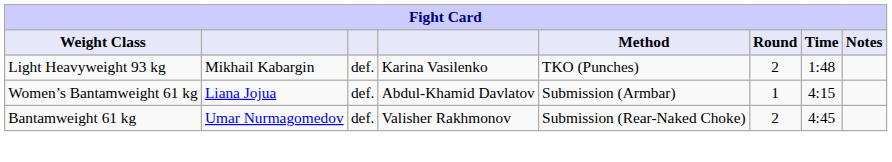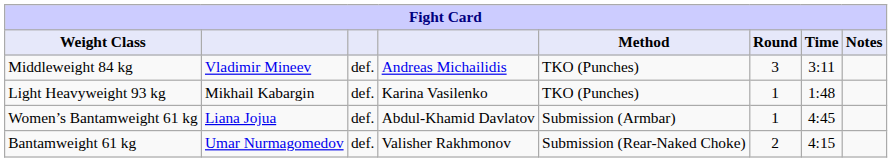 <table class="wikitable" style="font-size: 80%;">
 <tr>
 <th colspan="8" style="background-color: #ccf; color: #000080; text-align: center;"><strong>Fight Card</strong></th>
 </tr>
 <tr>
 <th colspan="1" style="background-color: #E6E8FA; color: #000000; text-align: center;">Weight Class</th>
 <th colspan="1" style="background-color: #E6E8FA; color: #000000; text-align: center;"></th>
 <th colspan="1" style="background-color: #E6E8FA; color: #000000; text-align: center;"></th>
 <th colspan="1" style="background-color: #E6E8FA; color: #000000; text-align: center;"></th>
 <th colspan="1" style="background-color: #E6E8FA; color: #000000; text-align: center;">Method</th>
 <th colspan="1" style="background-color: #E6E8FA; color: #000000; text-align: center;">Round</th>
 <th colspan="1" style="background-color: #E6E8FA; color: #000000; text-align: center;">Time</th>
 <th colspan="1" style="background-color: #E6E8FA; color: #000000; text-align: center;">Notes</th>
 </tr>
 <tr>
+<td>Middleweight 84 kg</td>
+<td> <a href='#'>Vladimir Mineev</a></td>
+<td>def.</td>
+<td> <a href='#'>Andreas Michailidis</a></td>
+<td>TKO (Punches)</td>
+<td align=center>3</td>
+<td align=center>3:11</td>
+<td></td>
+</tr>
+<tr>
 <td>Light Heavyweight 93 kg</td>
 <td> Mikhail Kabargin</td>
 <td>def.</td>
 <td> Karina Vasilenko</td>
 <td>TKO (Punches)</td>
-<td align=center>2</td>
+<td align=center>1</td>
 <td align=center>1:48</td>
 <td></td>
 </tr>
 <tr>
 <td>Women’s Bantamweight 61 kg</td>
 <td> <a href='#'>Liana Jojua</a></td>
 <td>def.</td>
 <td> Abdul-Khamid Davlatov</td>
 <td>Submission (Armbar)</td>
 <td align=center>1</td>
-<td align=center>4:15</td>
+<td align=center>4:45</td>
 <td></td>
 </tr>
 <tr>
 <td>Bantamweight 61 kg</td>
 <td> <a href='#'>Umar Nurmagomedov</a></td>
 <td>def.</td>
 <td> Valisher Rakhmonov</td>
 <td>Submission (Rear-Naked Choke)</td>
 <td align=center>2</td>
-<td align=center>4:45</td>
+<td align=center>4:15</td>
 <td></td>
 </tr>
 </table>
